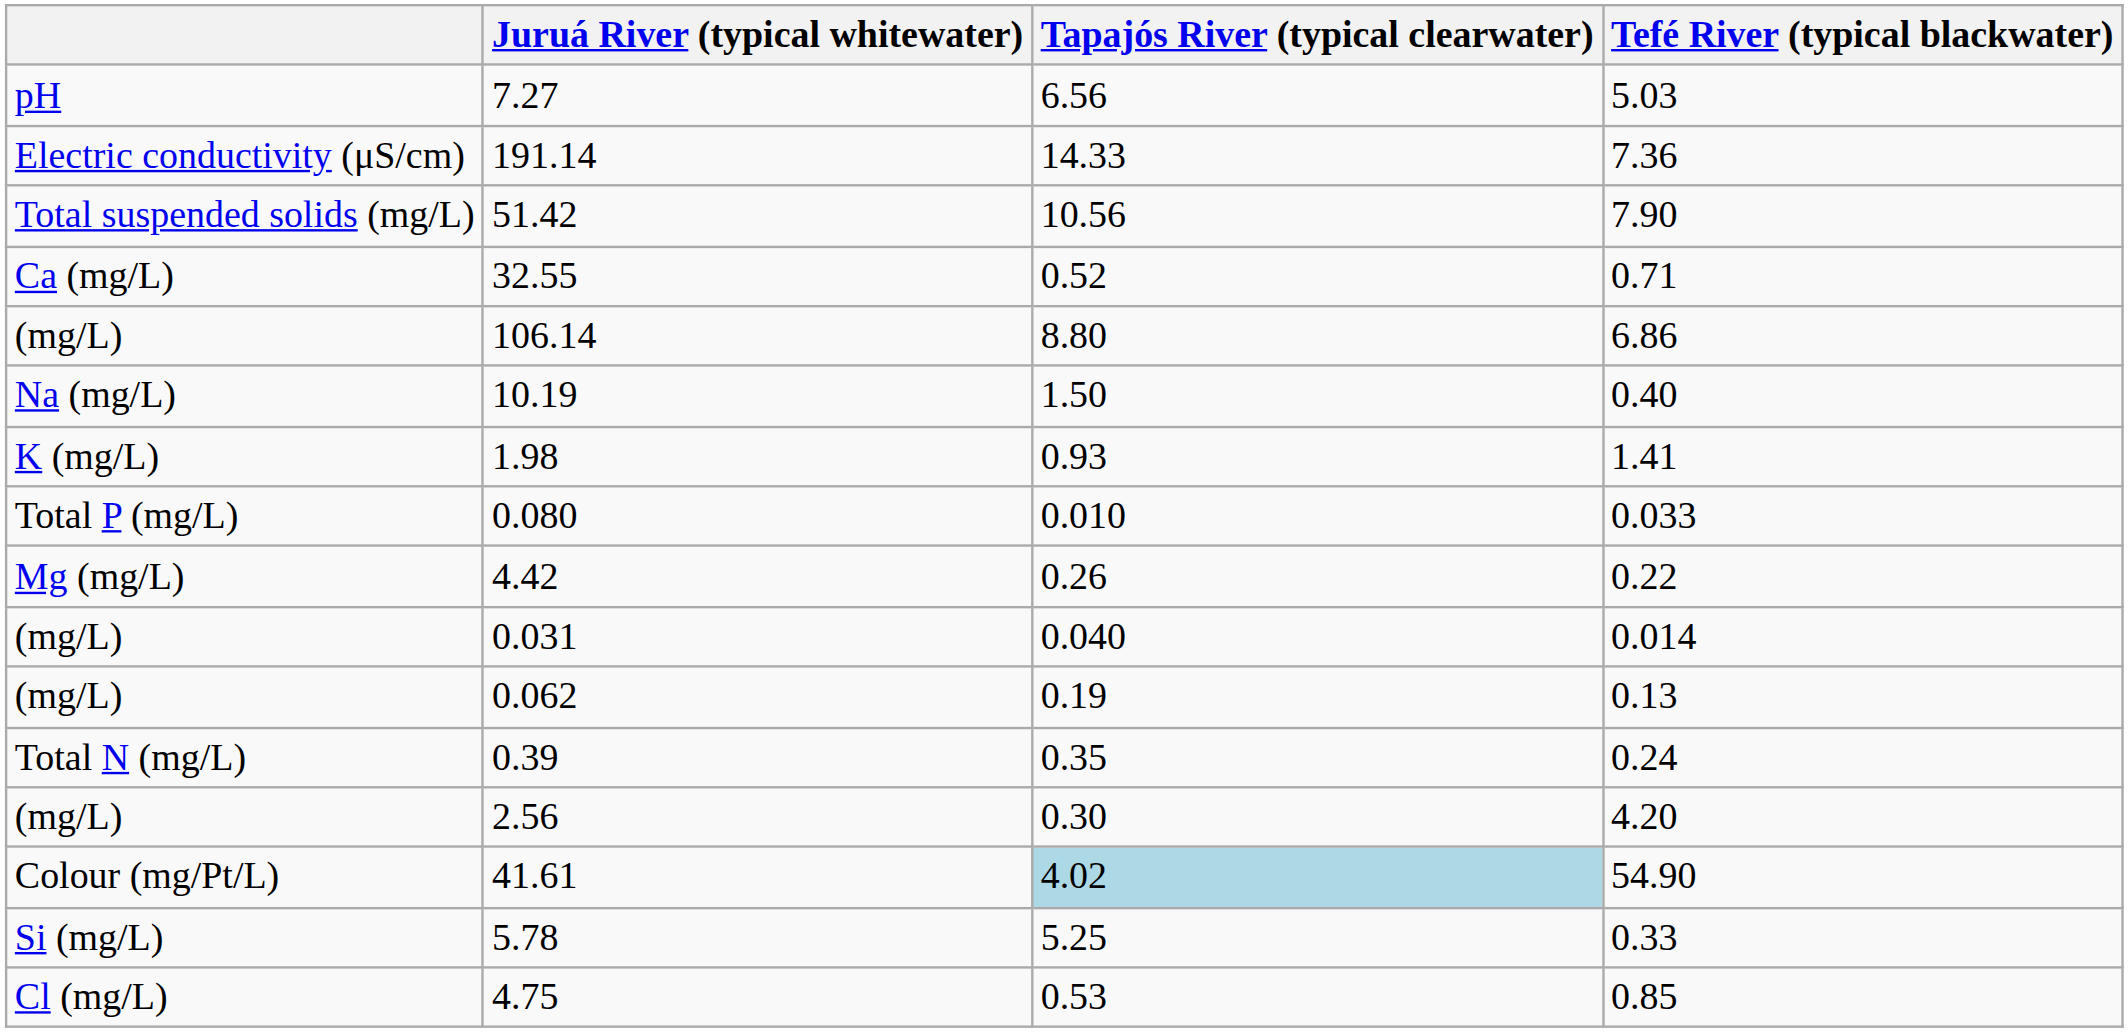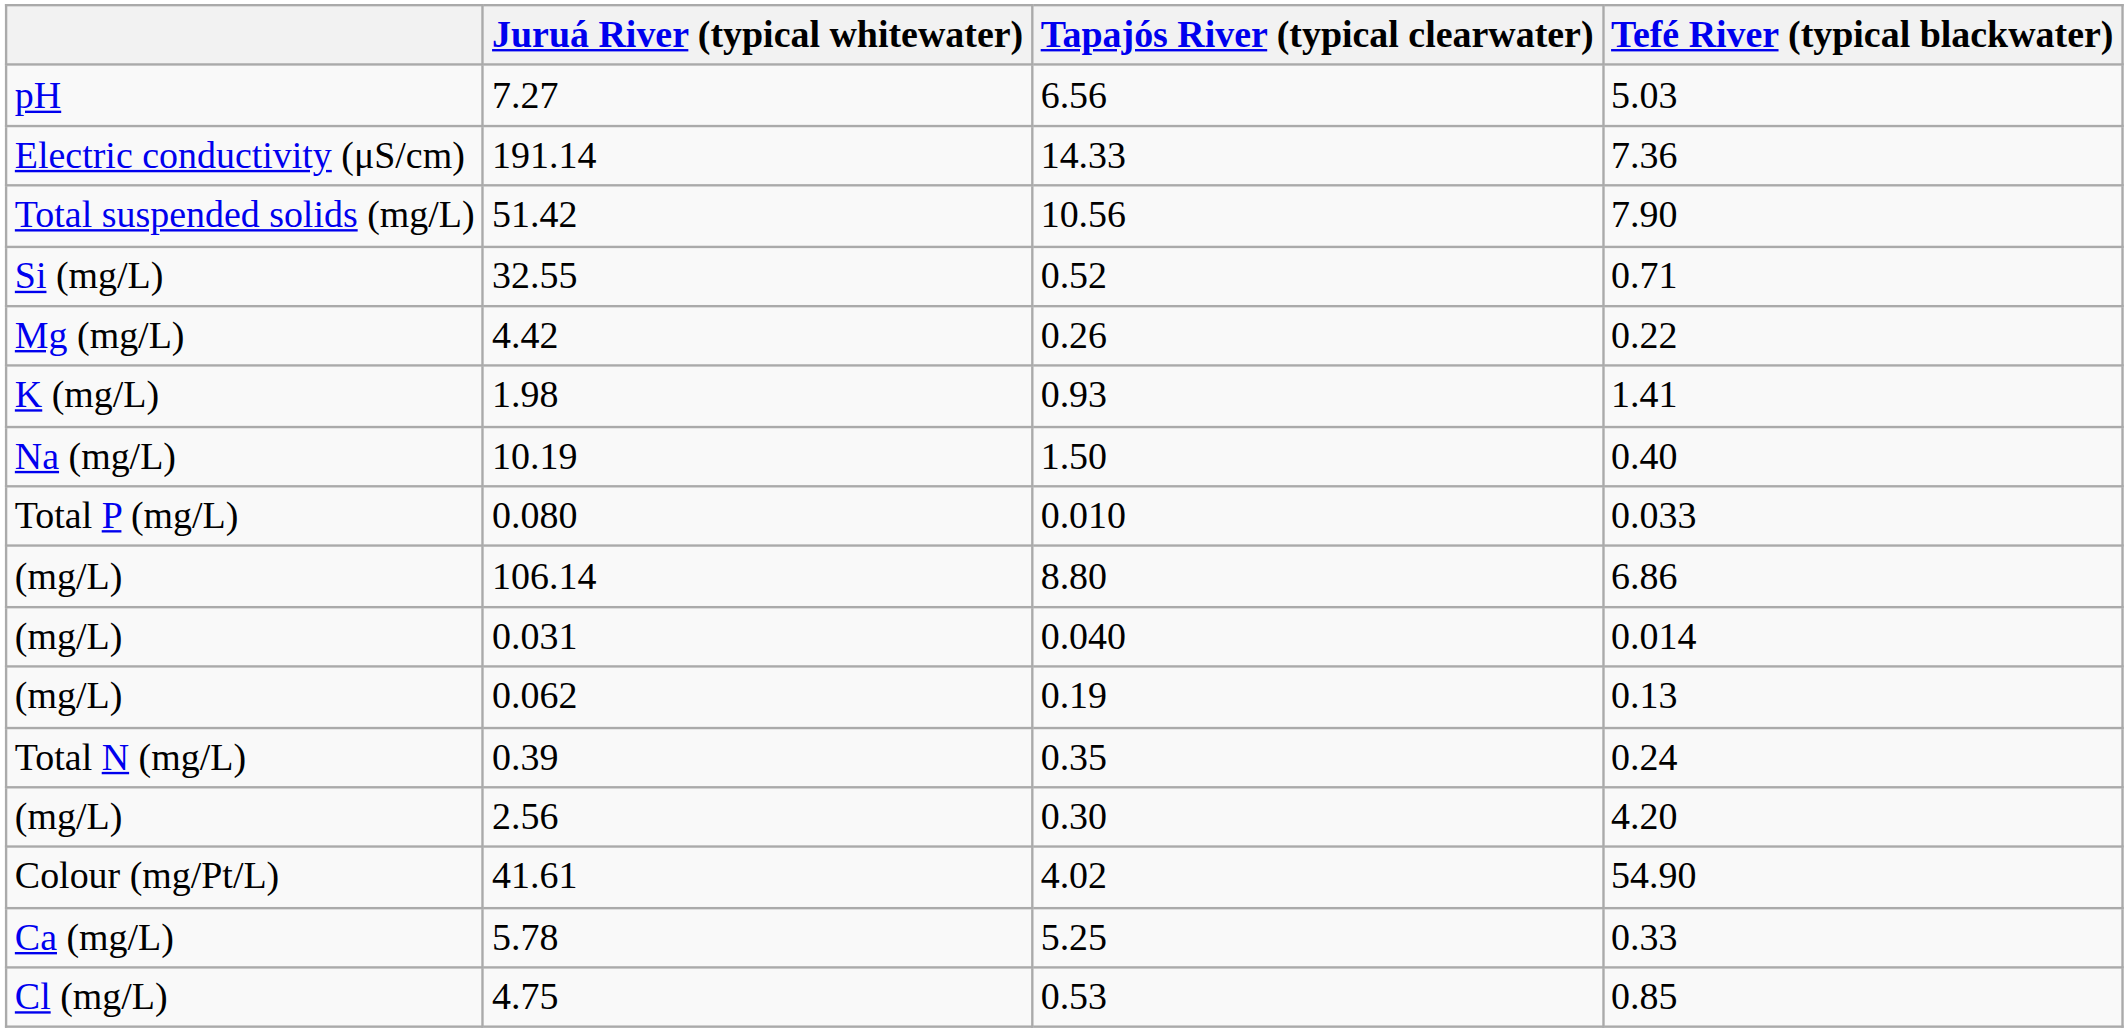 <table id="table1" class="wikitable" style="float:left; clear:left; margin:0 0 0.5em 1em;">
 <tr>
 <th></th>
 <th><a href='#'>Juruá River</a> (typical whitewater)</th>
 <th><a href='#'>Tapajós River</a> (typical clearwater)</th>
 <th><a href='#'>Tefé River</a> (typical blackwater)</th>
 </tr>
 <tr>
 <td><a href='#'>pH</a></td>
 <td>7.27</td>
 <td>6.56</td>
 <td>5.03</td>
 </tr>
 <tr>
 <td><a href='#'>Electric conductivity</a> (μS/cm)</td>
 <td>191.14</td>
 <td>14.33</td>
 <td>7.36</td>
 </tr>
 <tr>
 <td><a href='#'>Total suspended solids</a> (mg/L)</td>
 <td>51.42</td>
 <td>10.56</td>
 <td>7.90</td>
 </tr>
 <tr>
-<td><a href='#'>Ca</a> (mg/L)</td>
+<td><a href='#'>Si</a> (mg/L)</td>
 <td>32.55</td>
 <td>0.52</td>
 <td>0.71</td>
 </tr>
 <tr>
-<td><a href='#'></a> (mg/L)</td>
-<td>106.14</td>
-<td>8.80</td>
-<td>6.86</td>
+<td><a href='#'>Mg</a> (mg/L)</td>
+<td>4.42</td>
+<td>0.26</td>
+<td>0.22</td>
+</tr>
+<tr>
+<td><a href='#'>K</a> (mg/L)</td>
+<td>1.98</td>
+<td>0.93</td>
+<td>1.41</td>
 </tr>
 <tr>
 <td><a href='#'>Na</a> (mg/L)</td>
 <td>10.19</td>
 <td>1.50</td>
 <td>0.40</td>
 </tr>
 <tr>
-<td><a href='#'>K</a> (mg/L)</td>
-<td>1.98</td>
-<td>0.93</td>
-<td>1.41</td>
-</tr>
-<tr>
 <td>Total <a href='#'>P</a> (mg/L)</td>
 <td>0.080</td>
 <td>0.010</td>
 <td>0.033</td>
 </tr>
 <tr>
-<td><a href='#'>Mg</a> (mg/L)</td>
-<td>4.42</td>
-<td>0.26</td>
-<td>0.22</td>
+<td><a href='#'></a> (mg/L)</td>
+<td>106.14</td>
+<td>8.80</td>
+<td>6.86</td>
 </tr>
 <tr>
 <td><a href='#'></a> (mg/L)</td>
 <td>0.031</td>
 <td>0.040</td>
 <td>0.014</td>
 </tr>
 <tr>
 <td><a href='#'></a> (mg/L)</td>
 <td>0.062</td>
 <td>0.19</td>
 <td>0.13</td>
 </tr>
 <tr>
 <td>Total <a href='#'>N</a> (mg/L)</td>
 <td>0.39</td>
 <td>0.35</td>
 <td>0.24</td>
 </tr>
 <tr>
 <td><a href='#'></a> (mg/L)</td>
 <td>2.56</td>
 <td>0.30</td>
 <td>4.20</td>
 </tr>
 <tr>
 <td>Colour (mg/Pt/L)</td>
 <td>41.61</td>
-<td style="background: lightblue;">4.02</td>
+<td>4.02</td>
 <td>54.90</td>
 </tr>
 <tr>
-<td><a href='#'>Si</a> (mg/L)</td>
+<td><a href='#'>Ca</a> (mg/L)</td>
 <td>5.78</td>
 <td>5.25</td>
 <td>0.33</td>
 </tr>
 <tr>
 <td><a href='#'>Cl</a> (mg/L)</td>
 <td>4.75</td>
 <td>0.53</td>
 <td>0.85</td>
 </tr>
 </table>
